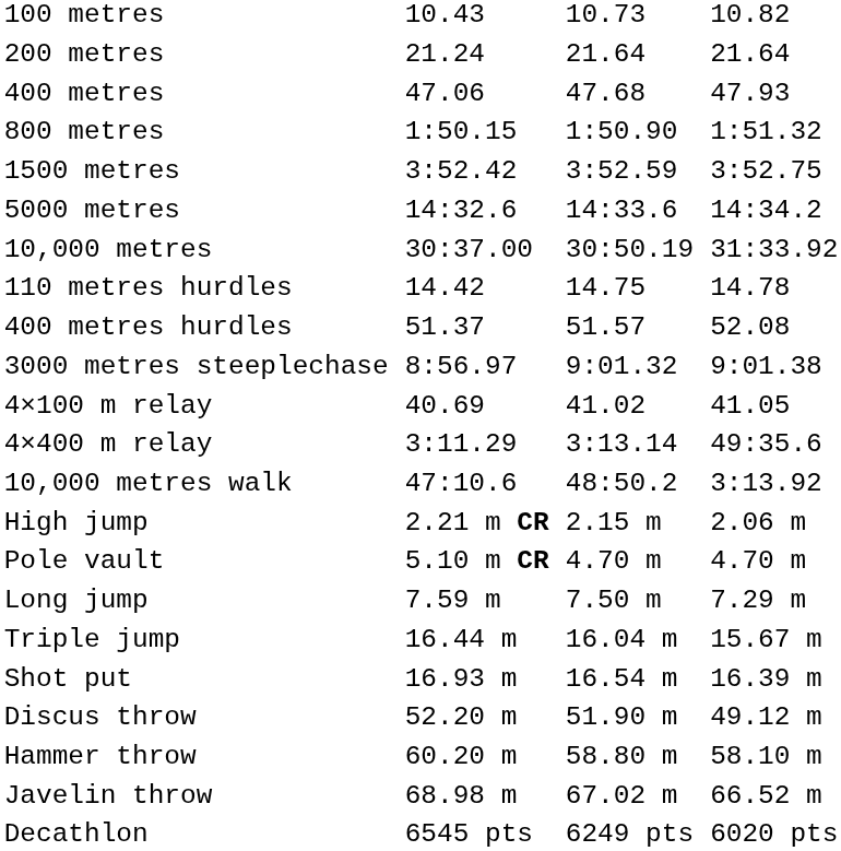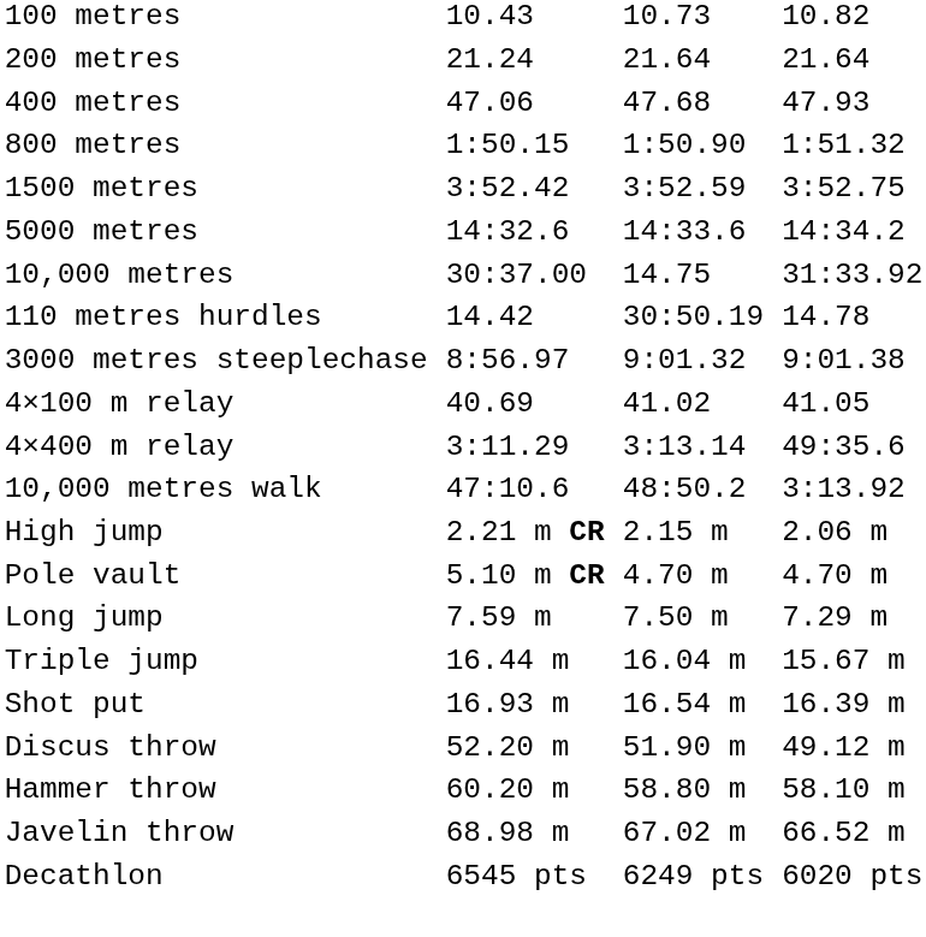 <table>
 <tr>
 <td>100 metres</td>
 <td></td>
 <td>10.43</td>
 <td></td>
 <td>10.73</td>
 <td></td>
 <td>10.82</td>
 </tr>
 <tr>
 <td>200 metres</td>
 <td></td>
 <td>21.24</td>
 <td></td>
 <td>21.64</td>
 <td></td>
 <td>21.64</td>
 </tr>
 <tr>
 <td>400 metres</td>
 <td></td>
 <td>47.06</td>
 <td></td>
 <td>47.68</td>
 <td></td>
 <td>47.93</td>
 </tr>
 <tr>
 <td>800 metres</td>
 <td></td>
 <td>1:50.15</td>
 <td></td>
 <td>1:50.90</td>
 <td></td>
 <td>1:51.32</td>
 </tr>
 <tr>
 <td>1500 metres</td>
 <td></td>
 <td>3:52.42</td>
 <td></td>
 <td>3:52.59</td>
 <td></td>
 <td>3:52.75</td>
 </tr>
 <tr>
 <td>5000 metres</td>
 <td></td>
 <td>14:32.6</td>
 <td></td>
 <td>14:33.6</td>
 <td></td>
 <td>14:34.2</td>
 </tr>
 <tr>
 <td>10,000 metres</td>
 <td></td>
 <td>30:37.00</td>
 <td></td>
-<td>30:50.19</td>
+<td>14.75</td>
 <td></td>
 <td>31:33.92</td>
 </tr>
 <tr>
 <td>110 metres hurdles</td>
 <td></td>
 <td>14.42</td>
 <td></td>
-<td>14.75</td>
+<td>30:50.19</td>
 <td></td>
 <td>14.78</td>
-</tr>
-<tr>
-<td>400 metres hurdles</td>
-<td></td>
-<td>51.37</td>
-<td></td>
-<td>51.57</td>
-<td></td>
-<td>52.08</td>
 </tr>
 <tr>
 <td>3000 metres steeplechase</td>
 <td></td>
 <td>8:56.97</td>
 <td></td>
 <td>9:01.32</td>
 <td></td>
 <td>9:01.38</td>
 </tr>
 <tr>
 <td>4×100 m relay</td>
 <td></td>
 <td>40.69</td>
 <td></td>
 <td>41.02</td>
 <td></td>
 <td>41.05</td>
 </tr>
 <tr>
 <td>4×400 m relay</td>
 <td></td>
 <td>3:11.29</td>
 <td></td>
 <td>3:13.14</td>
 <td></td>
 <td>49:35.6</td>
 </tr>
 <tr>
 <td>10,000 metres walk</td>
 <td></td>
 <td>47:10.6</td>
 <td></td>
 <td>48:50.2</td>
 <td></td>
 <td>3:13.92</td>
 </tr>
 <tr>
 <td>High jump</td>
 <td></td>
 <td>2.21 m <strong>CR</strong></td>
 <td></td>
 <td>2.15 m</td>
 <td></td>
 <td>2.06 m</td>
 </tr>
 <tr>
 <td>Pole vault</td>
 <td></td>
 <td>5.10 m <strong>CR</strong></td>
 <td></td>
 <td>4.70 m</td>
 <td></td>
 <td>4.70 m</td>
 </tr>
 <tr>
 <td>Long jump</td>
 <td></td>
 <td>7.59 m</td>
 <td></td>
 <td>7.50 m</td>
 <td></td>
 <td>7.29 m</td>
 </tr>
 <tr>
 <td>Triple jump</td>
 <td></td>
 <td>16.44 m</td>
 <td></td>
 <td>16.04 m</td>
 <td></td>
 <td>15.67 m</td>
 </tr>
 <tr>
 <td>Shot put</td>
 <td></td>
 <td>16.93 m</td>
 <td></td>
 <td>16.54 m</td>
 <td></td>
 <td>16.39 m</td>
 </tr>
 <tr>
 <td>Discus throw</td>
 <td></td>
 <td>52.20 m</td>
 <td></td>
 <td>51.90 m</td>
 <td></td>
 <td>49.12 m</td>
 </tr>
 <tr>
 <td>Hammer throw</td>
 <td></td>
 <td>60.20 m</td>
 <td></td>
 <td>58.80 m</td>
 <td></td>
 <td>58.10 m</td>
 </tr>
 <tr>
 <td>Javelin throw</td>
 <td></td>
 <td>68.98 m</td>
 <td></td>
 <td>67.02 m</td>
 <td></td>
 <td>66.52 m</td>
 </tr>
 <tr>
 <td>Decathlon</td>
 <td></td>
 <td>6545 pts</td>
 <td></td>
 <td>6249 pts</td>
 <td></td>
 <td>6020 pts</td>
 </tr>
 </table>
